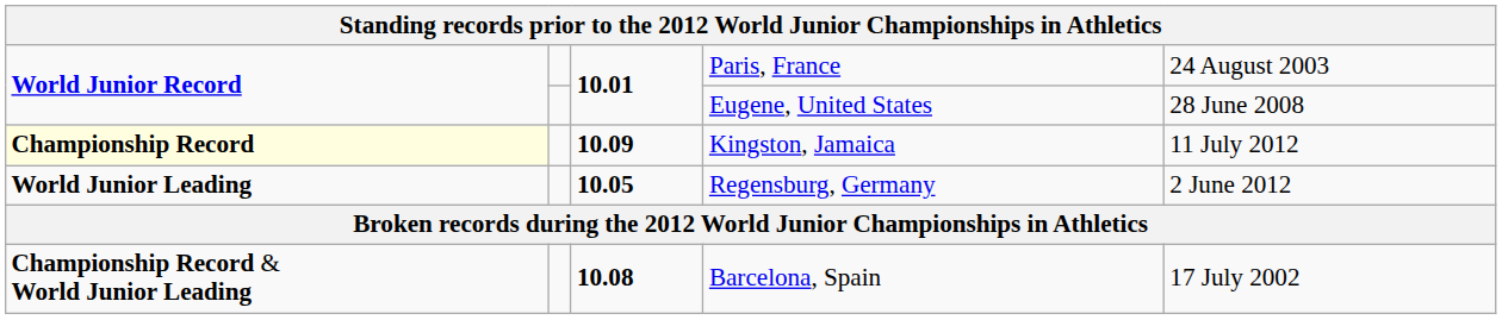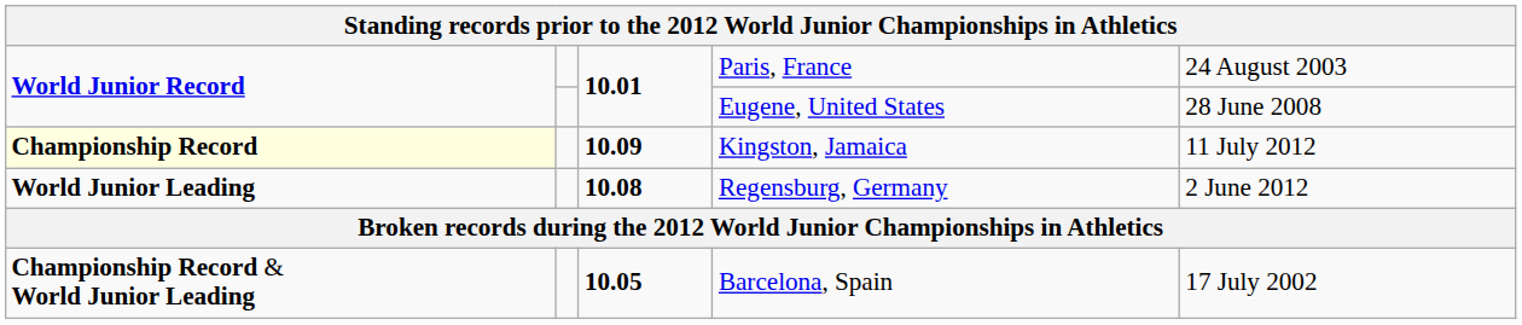 <table class="wikitable" width=75%>
 <tr>
 <th colspan="5">Standing records prior to the 2012 World Junior Championships in Athletics</th>
 </tr>
 <tr>
 <td rowspan=2><strong><a href='#'>World Junior Record</a></strong></td>
 <td></td>
 <td rowspan=2><strong>10.01</strong></td>
 <td><a href='#'>Paris</a>, <a href='#'>France</a></td>
 <td>24 August 2003</td>
 </tr>
 <tr>
 <td></td>
 <td><a href='#'>Eugene</a>, <a href='#'>United States</a></td>
 <td>28 June 2008</td>
 </tr>
 <tr>
 <td style="background: lightyellow;"><strong>Championship Record</strong></td>
 <td></td>
 <td><strong>10.09</strong></td>
 <td><a href='#'>Kingston</a>, <a href='#'>Jamaica</a></td>
 <td>11 July 2012</td>
 </tr>
 <tr>
 <td><strong>World Junior Leading</strong></td>
 <td></td>
-<td><strong>10.05</strong></td>
+<td><strong>10.08</strong></td>
 <td><a href='#'>Regensburg</a>, <a href='#'>Germany</a></td>
 <td>2 June 2012</td>
 </tr>
 <tr>
 <th colspan="5">Broken records during the 2012 World Junior Championships in Athletics</th>
 </tr>
 <tr>
 <td><strong>Championship Record</strong> &<br><strong>World Junior Leading</strong></td>
 <td></td>
-<td><strong>10.08</strong></td>
+<td><strong>10.05</strong></td>
 <td><a href='#'>Barcelona</a>, Spain</td>
 <td>17 July 2002</td>
 </tr>
 </table>
